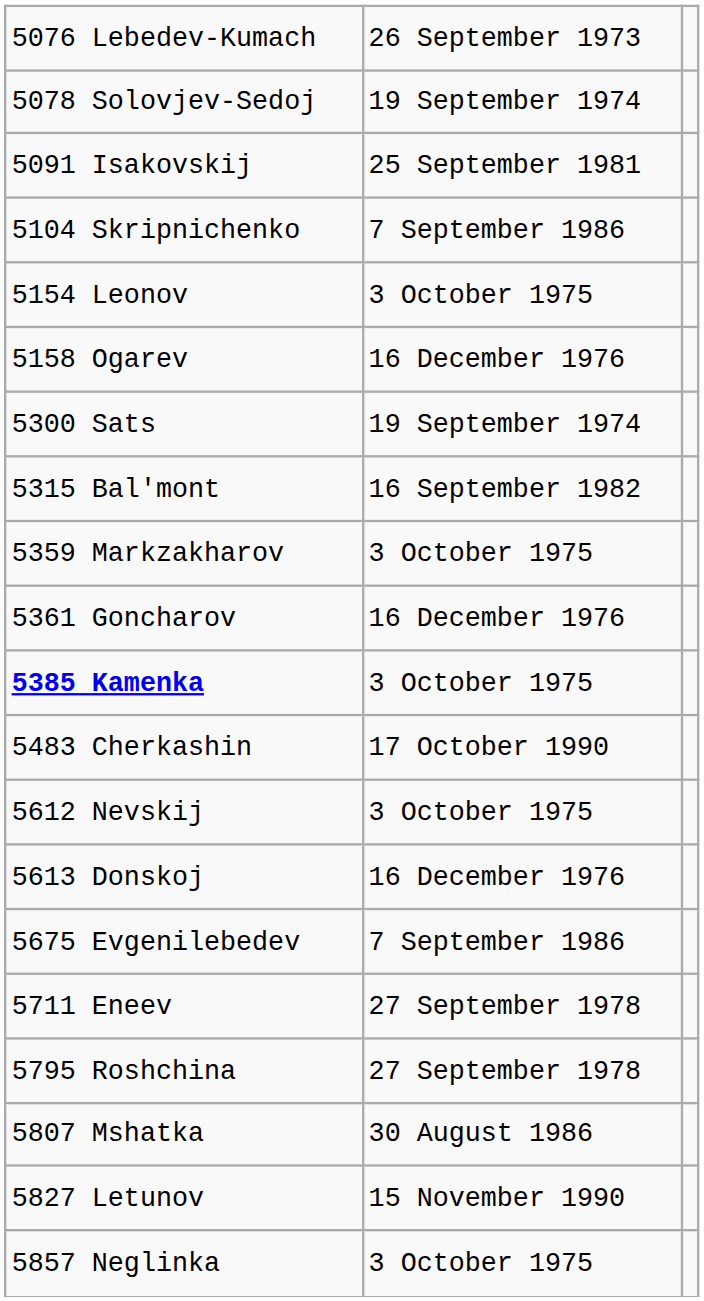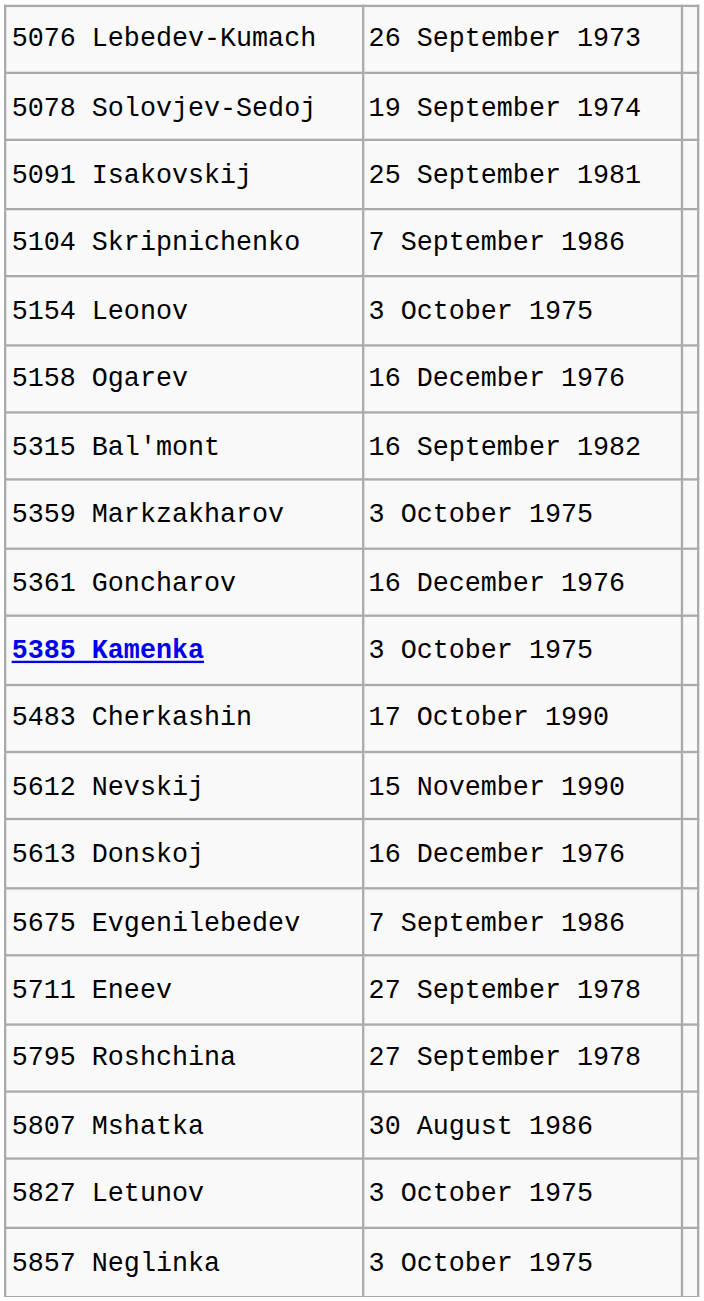 <table class="wikitable" style="font-size: 89%; float: left; width: 26em; margin-right: 1em; height: 560px">
 <tr>
 <td>5076 Lebedev-Kumach</td>
 <td>26 September 1973</td>
 <td></td>
 </tr>
 <tr>
 <td>5078 Solovjev-Sedoj</td>
 <td>19 September 1974</td>
 <td></td>
 </tr>
 <tr>
 <td>5091 Isakovskij</td>
 <td>25 September 1981</td>
 <td></td>
 </tr>
 <tr>
 <td>5104 Skripnichenko</td>
 <td>7 September 1986</td>
 <td></td>
 </tr>
 <tr>
 <td>5154 Leonov</td>
 <td>3 October 1975</td>
 <td></td>
 </tr>
 <tr>
 <td>5158 Ogarev</td>
 <td>16 December 1976</td>
 <td></td>
 </tr>
 <tr>
-<td>5300 Sats</td>
-<td>19 September 1974</td>
-<td></td>
-</tr>
-<tr>
 <td>5315 Bal'mont</td>
 <td>16 September 1982</td>
 <td></td>
 </tr>
 <tr>
 <td>5359 Markzakharov</td>
 <td>3 October 1975</td>
 <td></td>
 </tr>
 <tr>
 <td>5361 Goncharov</td>
 <td>16 December 1976</td>
 <td></td>
 </tr>
 <tr>
 <td><strong><a href='#'>5385 Kamenka</a></strong></td>
 <td>3 October 1975</td>
 <td></td>
 </tr>
 <tr>
 <td>5483 Cherkashin</td>
 <td>17 October 1990</td>
 <td></td>
 </tr>
 <tr>
 <td>5612 Nevskij</td>
-<td>3 October 1975</td>
+<td>15 November 1990</td>
 <td></td>
 </tr>
 <tr>
 <td>5613 Donskoj</td>
 <td>16 December 1976</td>
 <td></td>
 </tr>
 <tr>
 <td>5675 Evgenilebedev</td>
 <td>7 September 1986</td>
 <td></td>
 </tr>
 <tr>
 <td>5711 Eneev</td>
 <td>27 September 1978</td>
 <td></td>
 </tr>
 <tr>
 <td>5795 Roshchina</td>
 <td>27 September 1978</td>
 <td></td>
 </tr>
 <tr>
 <td>5807 Mshatka</td>
 <td>30 August 1986</td>
 <td></td>
 </tr>
 <tr>
 <td>5827 Letunov</td>
-<td>15 November 1990</td>
+<td>3 October 1975</td>
 <td></td>
 </tr>
 <tr>
 <td>5857 Neglinka</td>
 <td>3 October 1975</td>
 <td></td>
 </tr>
 </table>
